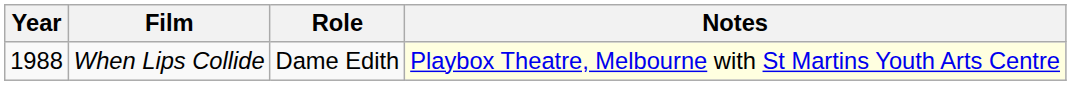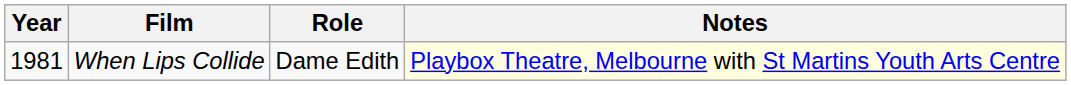 <table class="wikitable">
 <tr>
 <th>Year</th>
 <th>Film</th>
 <th>Role</th>
 <th>Notes</th>
 </tr>
 <tr>
-<td>1988</td>
+<td>1981</td>
 <td><em>When Lips Collide</em></td>
 <td>Dame Edith</td>
 <td style="background: lightyellow;"><a href='#'>Playbox Theatre, Melbourne</a> with <a href='#'>St Martins Youth Arts Centre</a></td>
 </tr>
 </table>
